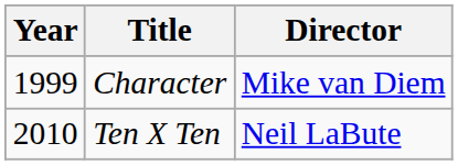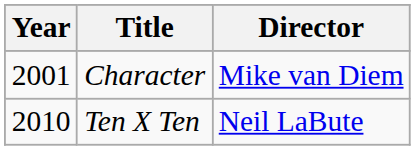 <table class="wikitable">
 <tr>
 <th>Year</th>
 <th>Title</th>
 <th>Director</th>
 </tr>
 <tr>
-<td>1999</td>
+<td>2001</td>
 <td><em>Character</em></td>
 <td><a href='#'>Mike van Diem</a></td>
 </tr>
 <tr>
 <td>2010</td>
 <td><em>Ten X Ten</em></td>
 <td><a href='#'>Neil LaBute</a></td>
 </tr>
 </table>
